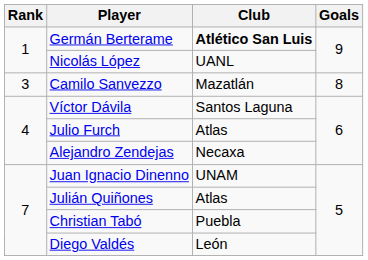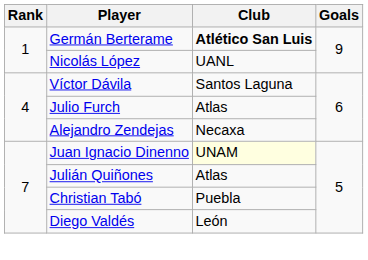 <table class="wikitable">
 <tr>
 <th>Rank</th>
 <th>Player</th>
 <th>Club</th>
 <th>Goals</th>
 </tr>
 <tr>
 <td align=center rowspan=2>1</td>
 <td> <a href='#'>Germán Berterame</a></td>
 <td><strong>Atlético San Luis</strong></td>
 <td align=center rowspan=2>9</td>
 </tr>
 <tr>
 <td> <a href='#'>Nicolás López</a></td>
 <td>UANL</td>
 </tr>
 <tr>
-<td align=center rowspan=1>3</td>
-<td> <a href='#'>Camilo Sanvezzo</a></td>
-<td>Mazatlán</td>
-<td align=center rowspan=1>8</td>
-</tr>
-<tr>
 <td align=center rowspan=3>4</td>
 <td> <a href='#'>Víctor Dávila</a></td>
 <td>Santos Laguna</td>
 <td align=center rowspan=3>6</td>
 </tr>
 <tr>
 <td> <a href='#'>Julio Furch</a></td>
 <td>Atlas</td>
 </tr>
 <tr>
 <td> <a href='#'>Alejandro Zendejas</a></td>
 <td>Necaxa</td>
 </tr>
 <tr>
 <td align=center rowspan=4>7</td>
 <td> <a href='#'>Juan Ignacio Dinenno</a></td>
-<td>UNAM</td>
+<td style="background: lightyellow;">UNAM</td>
 <td align=center rowspan=4>5</td>
 </tr>
 <tr>
 <td> <a href='#'>Julián Quiñones</a></td>
 <td>Atlas</td>
 </tr>
 <tr>
 <td> <a href='#'>Christian Tabó</a></td>
 <td>Puebla</td>
 </tr>
 <tr>
 <td> <a href='#'>Diego Valdés</a></td>
 <td>León</td>
 </tr>
 </table>
